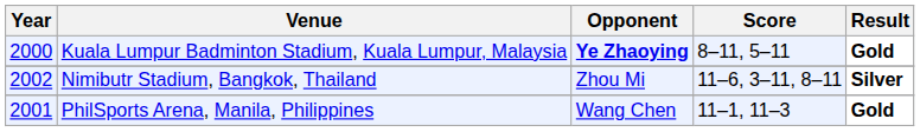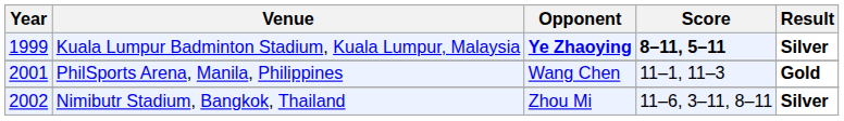 <table class="sortable wikitable" style="font-size: 90%;">
 <tr>
 <th>Year</th>
 <th>Venue</th>
 <th>Opponent</th>
 <th>Score</th>
 <th>Result</th>
 </tr>
 <tr style="background:#ECF2FF">
-<td align="center"><a href='#'>2000</a></td>
+<td align="center"><a href='#'>1999</a></td>
 <td align="left"><a href='#'>Kuala Lumpur Badminton Stadium</a>, <a href='#'>Kuala Lumpur, Malaysia</a></td>
 <td align="left"><strong> <a href='#'>Ye Zhaoying</a></strong></td>
-<td align="left">8–11, 5–11</td>
+<td align="left"><strong>8–11, 5–11</strong></td>
+<td style="text-align:left; background:white"> <strong>Silver</strong></td>
+</tr>
+<tr>
+</tr>
+<tr style="background:#ECF2FF">
+<td align="center"><a href='#'>2001</a></td>
+<td align="left"><a href='#'>PhilSports Arena</a>, <a href='#'>Manila</a>, <a href='#'>Philippines</a></td>
+<td align="left"> <a href='#'>Wang Chen</a></td>
+<td align="left">11–1, 11–3</td>
 <td style="text-align:left; background:white"> <strong>Gold</strong></td>
 </tr>
 <tr>
 </tr>
 <tr style="background:#ECF2FF">
 <td align="center"><a href='#'>2002</a></td>
 <td align="left"><a href='#'>Nimibutr Stadium</a>, <a href='#'>Bangkok</a>, <a href='#'>Thailand</a></td>
 <td align="left"> <a href='#'>Zhou Mi</a></td>
 <td align="left">11–6, 3–11, 8–11</td>
 <td style="text-align:left; background:white"> <strong>Silver</strong></td>
 </tr>
-<tr>
-</tr>
-<tr style="background:#ECF2FF">
-<td align="center"><a href='#'>2001</a></td>
-<td align="left"><a href='#'>PhilSports Arena</a>, <a href='#'>Manila</a>, <a href='#'>Philippines</a></td>
-<td align="left"> <a href='#'>Wang Chen</a></td>
-<td align="left">11–1, 11–3</td>
-<td style="text-align:left; background:white"> <strong>Gold</strong></td>
-</tr>
 </table>
